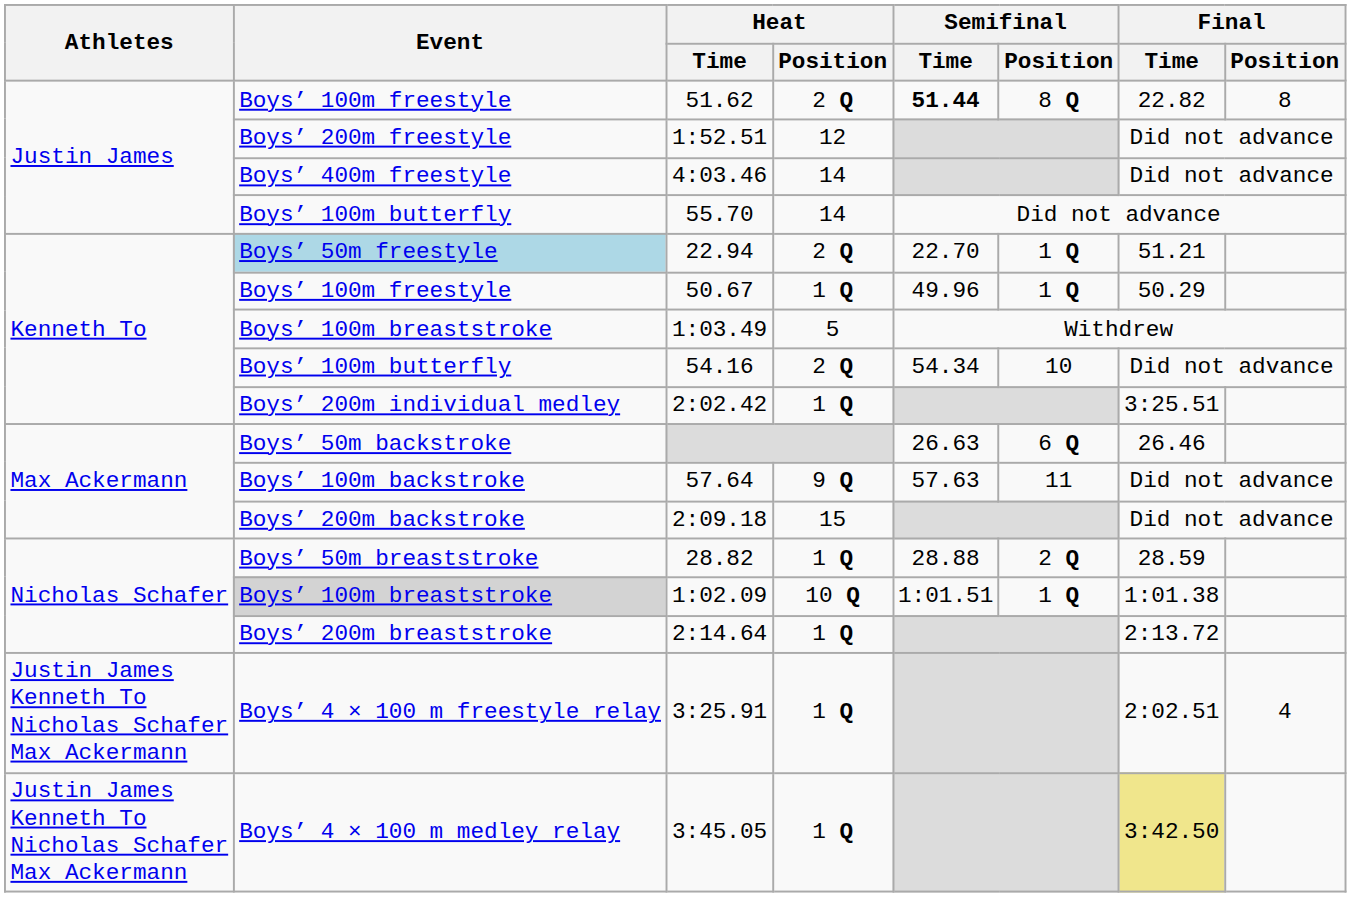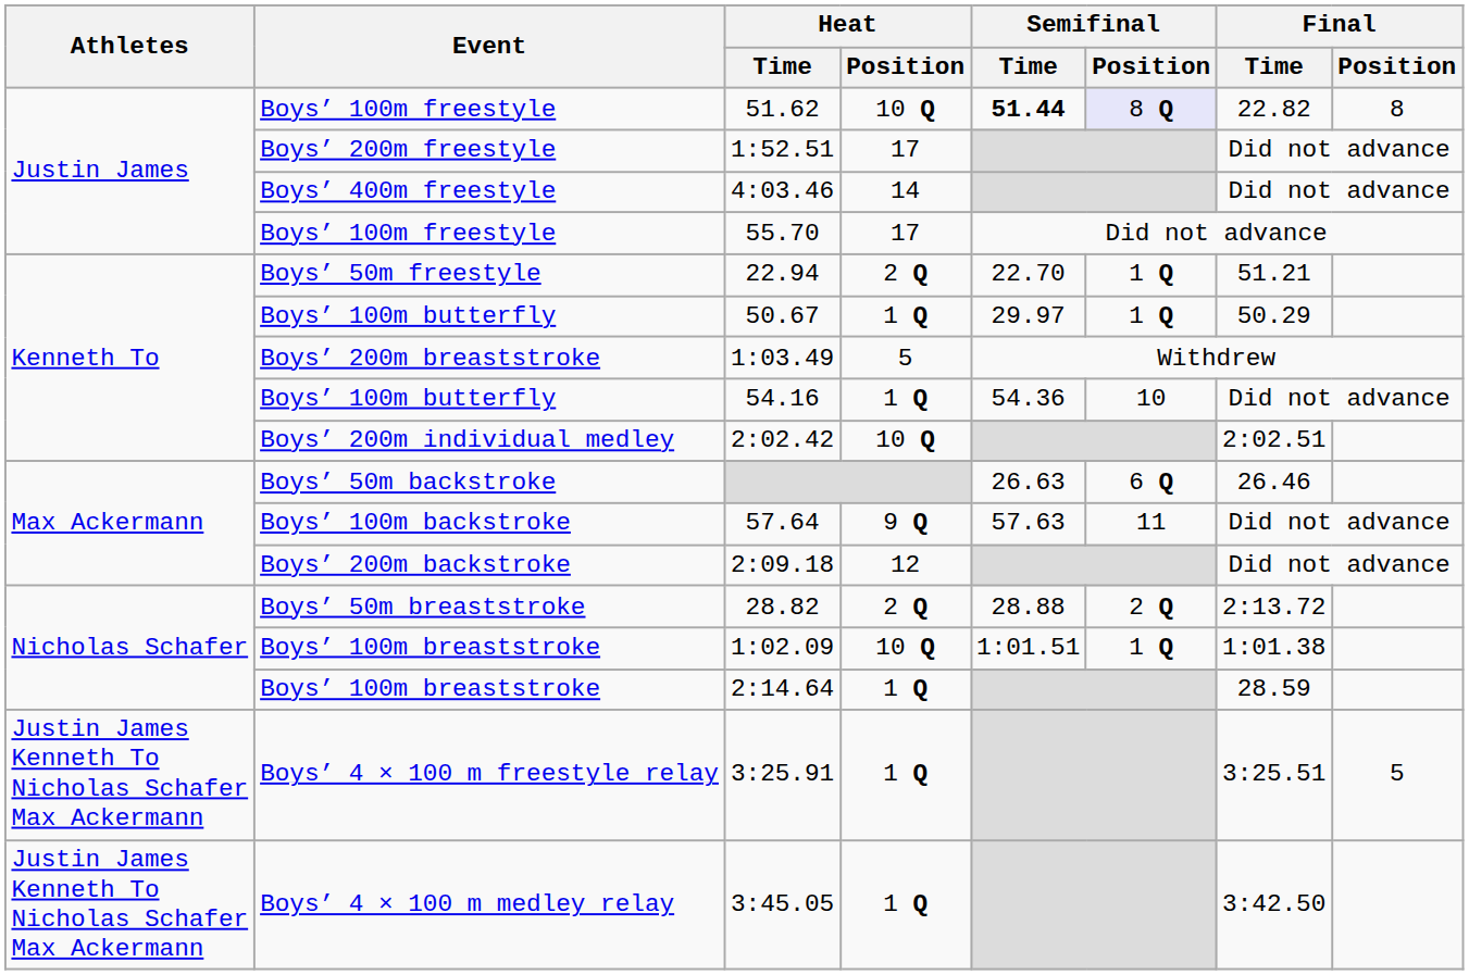 <table class="wikitable" style="font-size:90%;">
 <tr>
 <th rowspan=2>Athletes</th>
 <th rowspan=2>Event</th>
 <th colspan=2>Heat</th>
 <th colspan=2>Semifinal</th>
 <th colspan=2>Final</th>
 </tr>
 <tr>
 <th>Time</th>
 <th>Position</th>
 <th>Time</th>
 <th>Position</th>
 <th>Time</th>
 <th>Position</th>
 </tr>
 <tr>
 <td rowspan=4><a href='#'>Justin James</a></td>
 <td><a href='#'>Boys’ 100m freestyle</a></td>
 <td align=center>51.62</td>
-<td align=center>2 <strong>Q</strong></td>
+<td align=center>10 <strong>Q</strong></td>
 <td align=center><strong>51.44</strong></td>
-<td align=center>8 <strong>Q</strong></td>
+<td align=center style="background: lavender;">8 <strong>Q</strong></td>
 <td align=center>22.82</td>
 <td align=center>8</td>
 </tr>
 <tr>
 <td><a href='#'>Boys’ 200m freestyle</a></td>
 <td align=center>1:52.51</td>
-<td align=center>12</td>
+<td align=center>17</td>
 <td colspan="2" style="background:#dcdcdc;"></td>
 <td colspan="2" style="text-align:center;">Did not advance</td>
 </tr>
 <tr>
 <td><a href='#'>Boys’ 400m freestyle</a></td>
 <td align=center>4:03.46</td>
 <td align=center>14</td>
 <td colspan="2" style="background:#dcdcdc;"></td>
 <td colspan="2" style="text-align:center;">Did not advance</td>
 </tr>
 <tr>
-<td><a href='#'>Boys’ 100m butterfly</a></td>
+<td><a href='#'>Boys’ 100m freestyle</a></td>
 <td align=center>55.70</td>
-<td align=center>14</td>
+<td align=center>17</td>
 <td colspan="4" style="text-align:center;">Did not advance</td>
 </tr>
 <tr>
 <td rowspan=5><a href='#'>Kenneth To</a></td>
-<td style="background: lightblue;"><a href='#'>Boys’ 50m freestyle</a></td>
+<td><a href='#'>Boys’ 50m freestyle</a></td>
 <td align=center>22.94</td>
 <td align=center>2 <strong>Q</strong></td>
 <td align=center>22.70</td>
 <td align=center>1 <strong>Q</strong></td>
 <td align=center>51.21</td>
 <td align=center></td>
 </tr>
 <tr>
-<td><a href='#'>Boys’ 100m freestyle</a></td>
+<td><a href='#'>Boys’ 100m butterfly</a></td>
 <td align=center>50.67</td>
 <td align=center>1 <strong>Q</strong></td>
-<td align=center>49.96</td>
+<td align=center>29.97</td>
 <td align=center>1 <strong>Q</strong></td>
 <td align=center>50.29</td>
 <td align=center></td>
 </tr>
 <tr>
-<td><a href='#'>Boys’ 100m breaststroke</a></td>
+<td><a href='#'>Boys’ 200m breaststroke</a></td>
 <td align=center>1:03.49</td>
 <td align=center>5</td>
 <td colspan="4" style="text-align:center;">Withdrew</td>
 </tr>
 <tr>
 <td><a href='#'>Boys’ 100m butterfly</a></td>
 <td align=center>54.16</td>
-<td align=center>2 <strong>Q</strong></td>
-<td align=center>54.34</td>
+<td align=center>1 <strong>Q</strong></td>
+<td align=center>54.36</td>
 <td align=center>10</td>
 <td colspan="2" style="text-align:center;">Did not advance</td>
 </tr>
 <tr>
 <td><a href='#'>Boys’ 200m individual medley</a></td>
 <td align=center>2:02.42</td>
-<td align=center>1 <strong>Q</strong></td>
+<td align=center>10 <strong>Q</strong></td>
 <td colspan="2" style="background:#dcdcdc;"></td>
-<td align=center>3:25.51</td>
+<td align=center>2:02.51</td>
 <td align=center></td>
 </tr>
 <tr>
 <td rowspan=3><a href='#'>Max Ackermann</a></td>
 <td><a href='#'>Boys’ 50m backstroke</a></td>
 <td colspan="2" style="background:#dcdcdc;"></td>
 <td align=center>26.63</td>
 <td align=center>6 <strong>Q</strong></td>
 <td align=center>26.46</td>
 <td align=center></td>
 </tr>
 <tr>
 <td><a href='#'>Boys’ 100m backstroke</a></td>
 <td align=center>57.64</td>
 <td align=center>9 <strong>Q</strong></td>
 <td align=center>57.63</td>
 <td align=center>11</td>
 <td colspan="2" style="text-align:center;">Did not advance</td>
 </tr>
 <tr>
 <td><a href='#'>Boys’ 200m backstroke</a></td>
 <td align=center>2:09.18</td>
-<td align=center>15</td>
+<td align=center>12</td>
 <td colspan="2" style="background:#dcdcdc;"></td>
 <td colspan="2" style="text-align:center;">Did not advance</td>
 </tr>
 <tr>
 <td rowspan=3><a href='#'>Nicholas Schafer</a></td>
 <td><a href='#'>Boys’ 50m breaststroke</a></td>
 <td align=center>28.82</td>
-<td align=center>1 <strong>Q</strong></td>
+<td align=center>2 <strong>Q</strong></td>
 <td align=center>28.88</td>
 <td align=center>2 <strong>Q</strong></td>
-<td align=center>28.59</td>
+<td align=center>2:13.72</td>
 <td align=center></td>
 </tr>
 <tr>
-<td style="background: lightgrey;"><a href='#'>Boys’ 100m breaststroke</a></td>
+<td><a href='#'>Boys’ 100m breaststroke</a></td>
 <td align=center>1:02.09</td>
 <td align=center>10 <strong>Q</strong></td>
 <td align=center>1:01.51</td>
 <td align=center>1 <strong>Q</strong></td>
 <td align=center>1:01.38</td>
 <td align=center></td>
 </tr>
 <tr>
-<td><a href='#'>Boys’ 200m breaststroke</a></td>
+<td><a href='#'>Boys’ 100m breaststroke</a></td>
 <td align=center>2:14.64</td>
 <td align=center>1 <strong>Q</strong></td>
 <td colspan="2" style="background:#dcdcdc;"></td>
-<td align=center>2:13.72</td>
+<td align=center>28.59</td>
 <td align=center></td>
 </tr>
 <tr>
 <td><a href='#'>Justin James</a><br><a href='#'>Kenneth To</a><br><a href='#'>Nicholas Schafer</a><br><a href='#'>Max Ackermann</a></td>
 <td><a href='#'>Boys’ 4 × 100 m freestyle relay</a></td>
 <td align=center>3:25.91</td>
 <td align=center>1 <strong>Q</strong></td>
 <td colspan="2" style="background:#dcdcdc;"></td>
-<td align=center>2:02.51</td>
-<td align=center>4</td>
+<td align=center>3:25.51</td>
+<td align=center>5</td>
 </tr>
 <tr>
 <td><a href='#'>Justin James</a><br><a href='#'>Kenneth To</a><br><a href='#'>Nicholas Schafer</a><br><a href='#'>Max Ackermann</a></td>
 <td><a href='#'>Boys’ 4 × 100 m medley relay</a></td>
 <td align=center>3:45.05</td>
 <td align=center>1 <strong>Q</strong></td>
 <td colspan="2" style="background:#dcdcdc;"></td>
-<td align=center style="background: khaki;">3:42.50</td>
+<td align=center>3:42.50</td>
 <td align=center></td>
 </tr>
 </table>
